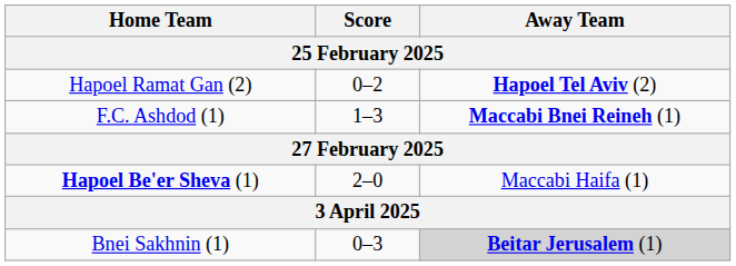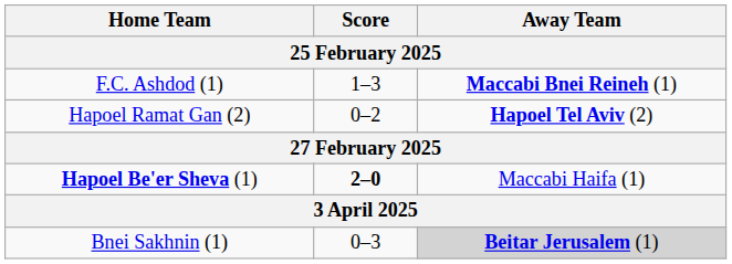 <table class="wikitable" style="text-align: center;">
 <tr>
 <th width="240px">Home Team</th>
 <th width="75px">Score</th>
 <th width="240px">Away Team</th>
 </tr>
 <tr>
 <th colspan=3>25 February 2025</th>
 </tr>
 <tr>
+<td><a href='#'>F.C. Ashdod</a> (1)</td>
+<td>1–3</td>
+<td><strong><a href='#'>Maccabi Bnei Reineh</a></strong> (1)</td>
+</tr>
+<tr>
 <td><a href='#'>Hapoel Ramat Gan</a> (2)</td>
 <td>0–2</td>
 <td><strong><a href='#'>Hapoel Tel Aviv</a></strong> (2)</td>
-</tr>
-<tr>
-<td><a href='#'>F.C. Ashdod</a> (1)</td>
-<td>1–3</td>
-<td><strong><a href='#'>Maccabi Bnei Reineh</a></strong> (1)</td>
 </tr>
 <tr>
 <th colspan=3>27 February 2025</th>
 </tr>
 <tr>
 <td><strong><a href='#'>Hapoel Be'er Sheva</a></strong> (1)</td>
-<td>2–0</td>
+<td><strong>2–0</strong></td>
 <td><a href='#'>Maccabi Haifa</a> (1)</td>
 </tr>
 <tr>
 <th colspan=3>3 April 2025</th>
 </tr>
 <tr>
 <td><a href='#'>Bnei Sakhnin</a> (1)</td>
 <td>0–3</td>
 <td style="background: lightgrey;"><strong><a href='#'>Beitar Jerusalem</a></strong> (1)</td>
 </tr>
 </table>
